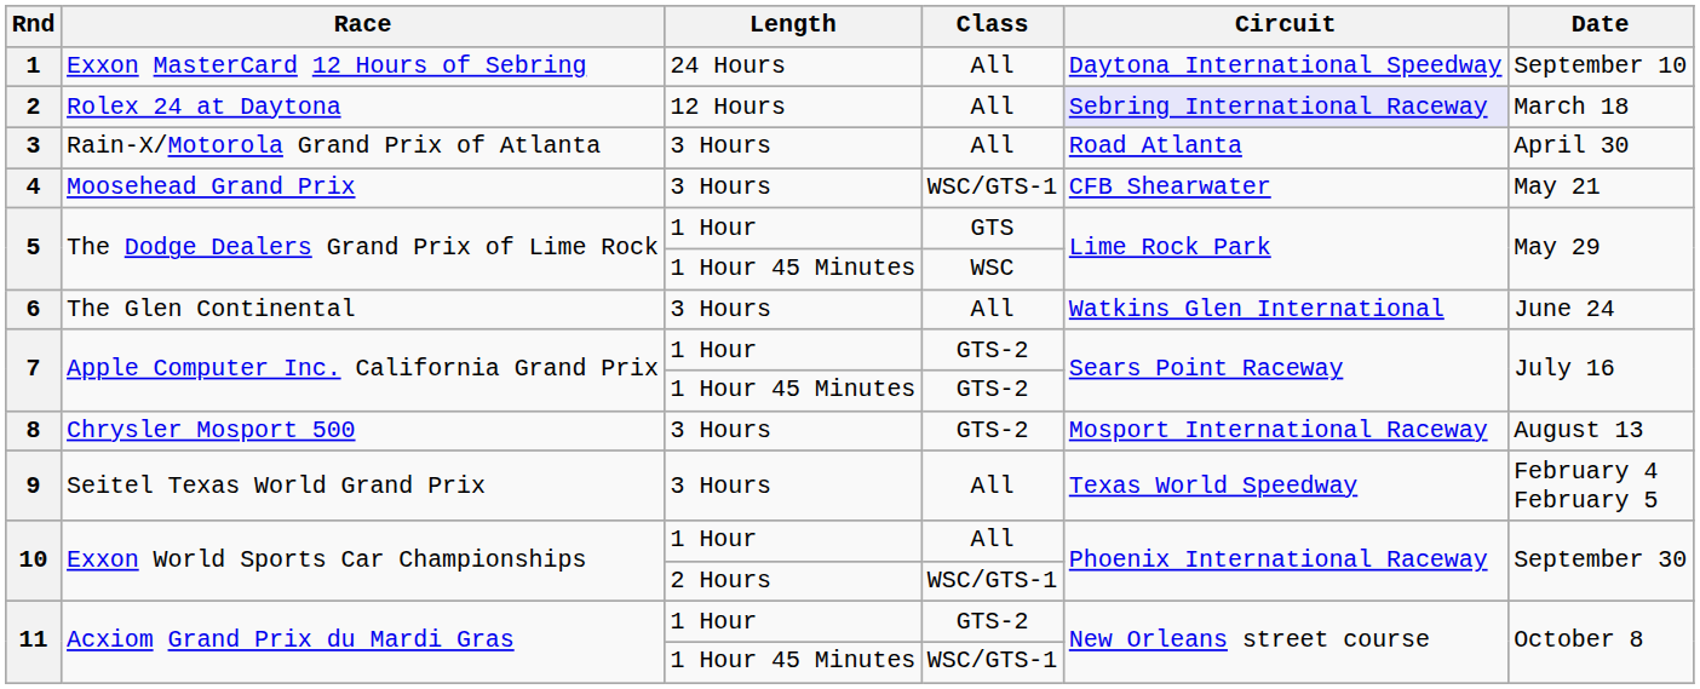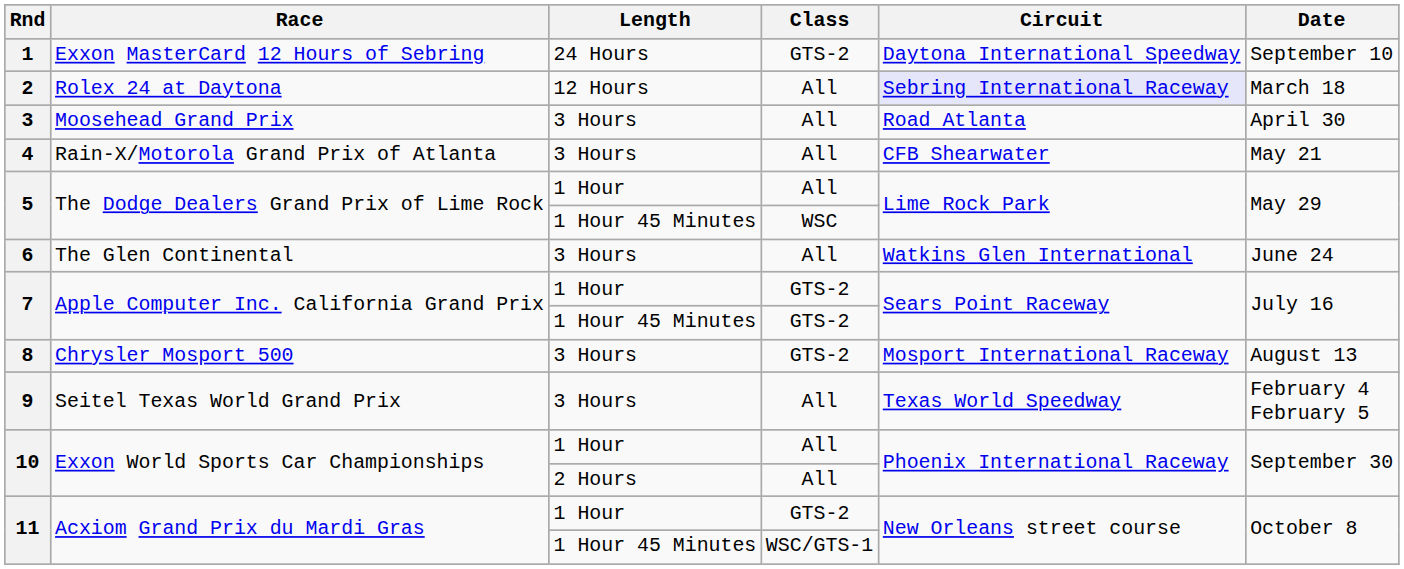 <table class="wikitable" style="font-size: 90%;">
 <tr>
 <th>Rnd</th>
 <th>Race</th>
 <th>Length</th>
 <th>Class</th>
 <th>Circuit</th>
 <th>Date</th>
 </tr>
 <tr>
 <th>1</th>
 <td><a href='#'>Exxon</a> <a href='#'>MasterCard</a> <a href='#'>12 Hours of Sebring</a></td>
 <td>24 Hours</td>
-<td align="center">All</td>
+<td align="center">GTS-2</td>
 <td><a href='#'>Daytona International Speedway</a></td>
 <td>September 10</td>
 </tr>
 <tr>
 <th>2</th>
 <td><a href='#'>Rolex 24 at Daytona</a></td>
 <td>12 Hours</td>
 <td align="center">All</td>
 <td style="background: lavender;"><a href='#'>Sebring International Raceway</a></td>
 <td>March 18</td>
 </tr>
 <tr>
 <th>3</th>
-<td>Rain-X/<a href='#'>Motorola</a> Grand Prix of Atlanta</td>
+<td><a href='#'>Moosehead Grand Prix</a></td>
 <td>3 Hours</td>
 <td align="center">All</td>
 <td><a href='#'>Road Atlanta</a></td>
 <td>April 30</td>
 </tr>
 <tr>
 <th>4</th>
-<td><a href='#'>Moosehead Grand Prix</a></td>
+<td>Rain-X/<a href='#'>Motorola</a> Grand Prix of Atlanta</td>
 <td>3 Hours</td>
-<td align="center">WSC/GTS-1</td>
+<td align="center">All</td>
 <td><a href='#'>CFB Shearwater</a></td>
 <td>May 21</td>
 </tr>
 <tr>
 <th rowspan=2>5</th>
 <td rowspan=2>The <a href='#'>Dodge Dealers</a> Grand Prix of Lime Rock</td>
 <td>1 Hour</td>
-<td align="center">GTS</td>
+<td align="center">All</td>
 <td rowspan=2><a href='#'>Lime Rock Park</a></td>
 <td rowspan=2>May 29</td>
 </tr>
 <tr>
 <td>1 Hour 45 Minutes</td>
 <td align="center">WSC</td>
 </tr>
 <tr>
 <th>6</th>
 <td>The Glen Continental</td>
 <td>3 Hours</td>
 <td align="center">All</td>
 <td><a href='#'>Watkins Glen International</a></td>
 <td>June 24</td>
 </tr>
 <tr>
 <th rowspan=2>7</th>
 <td rowspan=2><a href='#'>Apple Computer Inc.</a> California Grand Prix</td>
 <td>1 Hour</td>
 <td align="center">GTS-2</td>
 <td rowspan=2><a href='#'>Sears Point Raceway</a></td>
 <td rowspan=2>July 16</td>
 </tr>
 <tr>
 <td>1 Hour 45 Minutes</td>
 <td align="center">GTS-2</td>
 </tr>
 <tr>
 <th>8</th>
 <td><a href='#'>Chrysler Mosport 500</a></td>
 <td>3 Hours</td>
 <td align="center">GTS-2</td>
 <td><a href='#'>Mosport International Raceway</a></td>
 <td>August 13</td>
 </tr>
 <tr>
 <th>9</th>
 <td>Seitel Texas World Grand Prix</td>
 <td>3 Hours</td>
 <td align="center">All</td>
 <td><a href='#'>Texas World Speedway</a></td>
 <td>February 4<br>February 5</td>
 </tr>
 <tr>
 <th rowspan=2>10</th>
 <td rowspan=2><a href='#'>Exxon</a> World Sports Car Championships</td>
 <td>1 Hour</td>
 <td align="center">All</td>
 <td rowspan=2><a href='#'>Phoenix International Raceway</a></td>
 <td rowspan=2>September 30</td>
 </tr>
 <tr>
 <td>2 Hours</td>
-<td align="center">WSC/GTS-1</td>
+<td align="center">All</td>
 </tr>
 <tr>
 <th rowspan=2>11</th>
 <td rowspan=2><a href='#'>Acxiom</a> <a href='#'>Grand Prix du Mardi Gras</a></td>
 <td>1 Hour</td>
 <td align="center">GTS-2</td>
 <td rowspan=2><a href='#'>New Orleans</a> street course</td>
 <td rowspan=2>October 8</td>
 </tr>
 <tr>
 <td>1 Hour 45 Minutes</td>
 <td align="center">WSC/GTS-1</td>
 </tr>
 </table>
